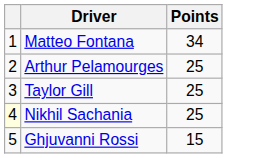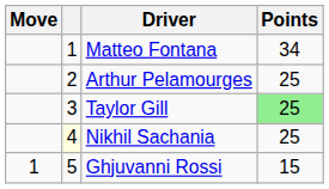 <table class="wikitable" style="font-size:85%;">
 <tr>
+<th>Move</th>
 <th></th>
 <th>Driver</th>
 <th>Points</th>
 </tr>
 <tr>
+<td align="center"></td>
 <td align="center">1</td>
 <td><a href='#'>Matteo Fontana</a></td>
 <td align="center">34</td>
 </tr>
 <tr>
+<td align="center"></td>
 <td align="center">2</td>
 <td><a href='#'>Arthur Pelamourges</a></td>
 <td align="center">25</td>
 </tr>
 <tr>
+<td align="center"></td>
 <td align="center">3</td>
 <td><a href='#'>Taylor Gill</a></td>
-<td align="center">25</td>
+<td align="center" style="background: lightgreen;">25</td>
 </tr>
 <tr>
+<td align="center"></td>
 <td align="center" style="background: lightyellow;">4</td>
 <td><a href='#'>Nikhil Sachania</a></td>
 <td align="center">25</td>
 </tr>
 <tr>
+<td align="center"> 1</td>
 <td align="center">5</td>
 <td><a href='#'>Ghjuvanni Rossi</a></td>
 <td align="center">15</td>
 </tr>
 </table>
